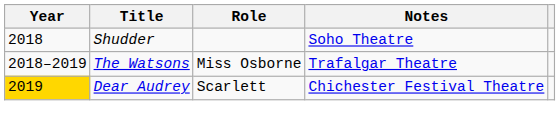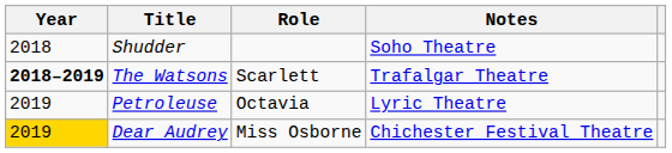 <table class="wikitable">
 <tr>
 <th>Year</th>
 <th>Title</th>
 <th>Role</th>
 <th>Notes</th>
 <th></th>
 </tr>
 <tr>
 <td>2018</td>
 <td><em>Shudder</em></td>
 <td></td>
 <td><a href='#'>Soho Theatre</a></td>
 <td align="center"></td>
 </tr>
 <tr>
-<td>2018–2019</td>
+<td><strong>2018–2019</strong></td>
 <td><em><a href='#'>The Watsons</a></em></td>
-<td>Miss Osborne</td>
+<td>Scarlett</td>
 <td><a href='#'>Trafalgar Theatre</a></td>
+<td align="center"></td>
+</tr>
+<tr>
+<td>2019</td>
+<td><em><a href='#'>Petroleuse</a></em></td>
+<td>Octavia</td>
+<td><a href='#'>Lyric Theatre</a></td>
 <td align="center"></td>
 </tr>
 <tr>
 <td style="background: gold;">2019</td>
 <td><em><a href='#'>Dear Audrey</a></em></td>
-<td>Scarlett</td>
+<td>Miss Osborne</td>
 <td><a href='#'>Chichester Festival Theatre</a></td>
 <td align="center"></td>
 </tr>
 </table>
